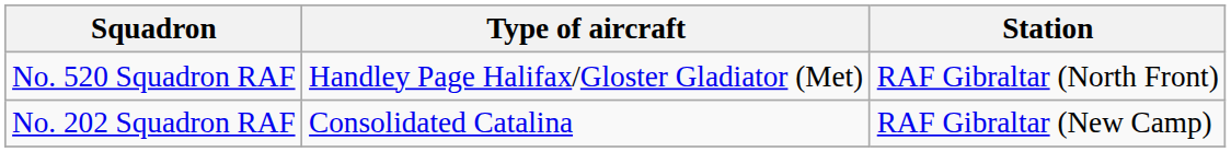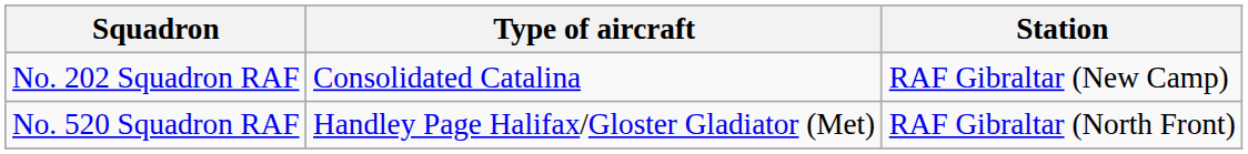 <table class="wikitable">
 <tr>
 <th>Squadron</th>
 <th>Type of aircraft</th>
 <th>Station</th>
 </tr>
 <tr>
+<td><a href='#'>No. 202 Squadron RAF</a></td>
+<td><a href='#'>Consolidated Catalina</a></td>
+<td><a href='#'>RAF Gibraltar</a> (New Camp)</td>
+</tr>
+<tr>
 <td><a href='#'>No. 520 Squadron RAF</a></td>
 <td><a href='#'>Handley Page Halifax</a>/<a href='#'>Gloster Gladiator</a> (Met)</td>
 <td><a href='#'>RAF Gibraltar</a> (North Front)</td>
 </tr>
-<tr>
-<td><a href='#'>No. 202 Squadron RAF</a></td>
-<td><a href='#'>Consolidated Catalina</a></td>
-<td><a href='#'>RAF Gibraltar</a> (New Camp)</td>
-</tr>
 </table>
